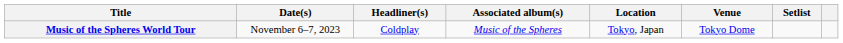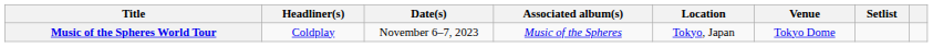 <table class="wikitable sortable plainrowheaders" style="text-align:center" width="100%">
 <tr>
 <th scope="col">Title</th>
+<th scope="col">Headliner(s)</th>
 <th scope="col" width="14%">Date(s)</th>
-<th scope="col">Headliner(s)</th>
 <th scope="col">Associated album(s)</th>
 <th scope="col">Location</th>
 <th scope="col">Venue</th>
 <th scope="col">Setlist</th>
 <th scope="col" width="2%" class="unsortable"></th>
 </tr>
 <tr>
 <th scope="row"><a href='#'>Music of the Spheres World Tour</a></th>
+<td><a href='#'>Coldplay</a></td>
 <td>November 6–7, 2023</td>
-<td><a href='#'>Coldplay</a></td>
 <td><em><a href='#'>Music of the Spheres</a></em></td>
 <td><a href='#'>Tokyo</a>, Japan</td>
 <td><a href='#'>Tokyo Dome</a></td>
 <td></td>
 <td></td>
 </tr>
 </table>
